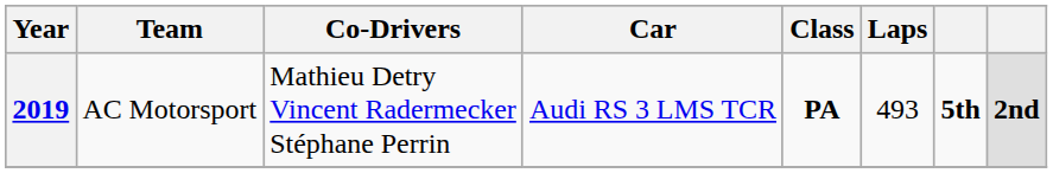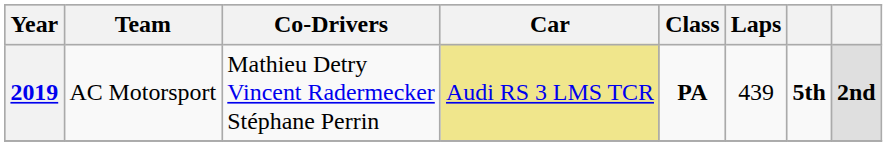 <table class="wikitable" style="text-align:center; font-size:90%">
 <tr>
 <th>Year</th>
 <th>Team</th>
 <th>Co-Drivers</th>
 <th>Car</th>
 <th>Class</th>
 <th>Laps</th>
 <th></th>
 <th></th>
 </tr>
 <tr>
 <th><a href='#'>2019</a></th>
 <td align="left"nowrap> AC Motorsport</td>
 <td align="left"nowrap> Mathieu Detry<br> <a href='#'>Vincent Radermecker</a><br> Stéphane Perrin</td>
-<td align="left"nowrap><a href='#'>Audi RS 3 LMS TCR</a></td>
+<td align="left"nowrap style="background: khaki;"><a href='#'>Audi RS 3 LMS TCR</a></td>
 <td><strong><span>PA</span></strong></td>
-<td>493</td>
+<td>439</td>
 <td><strong>5th</strong></td>
 <td style="background:#DFDFDF;"><strong>2nd</strong></td>
 </tr>
 <tr>
 </tr>
 </table>
